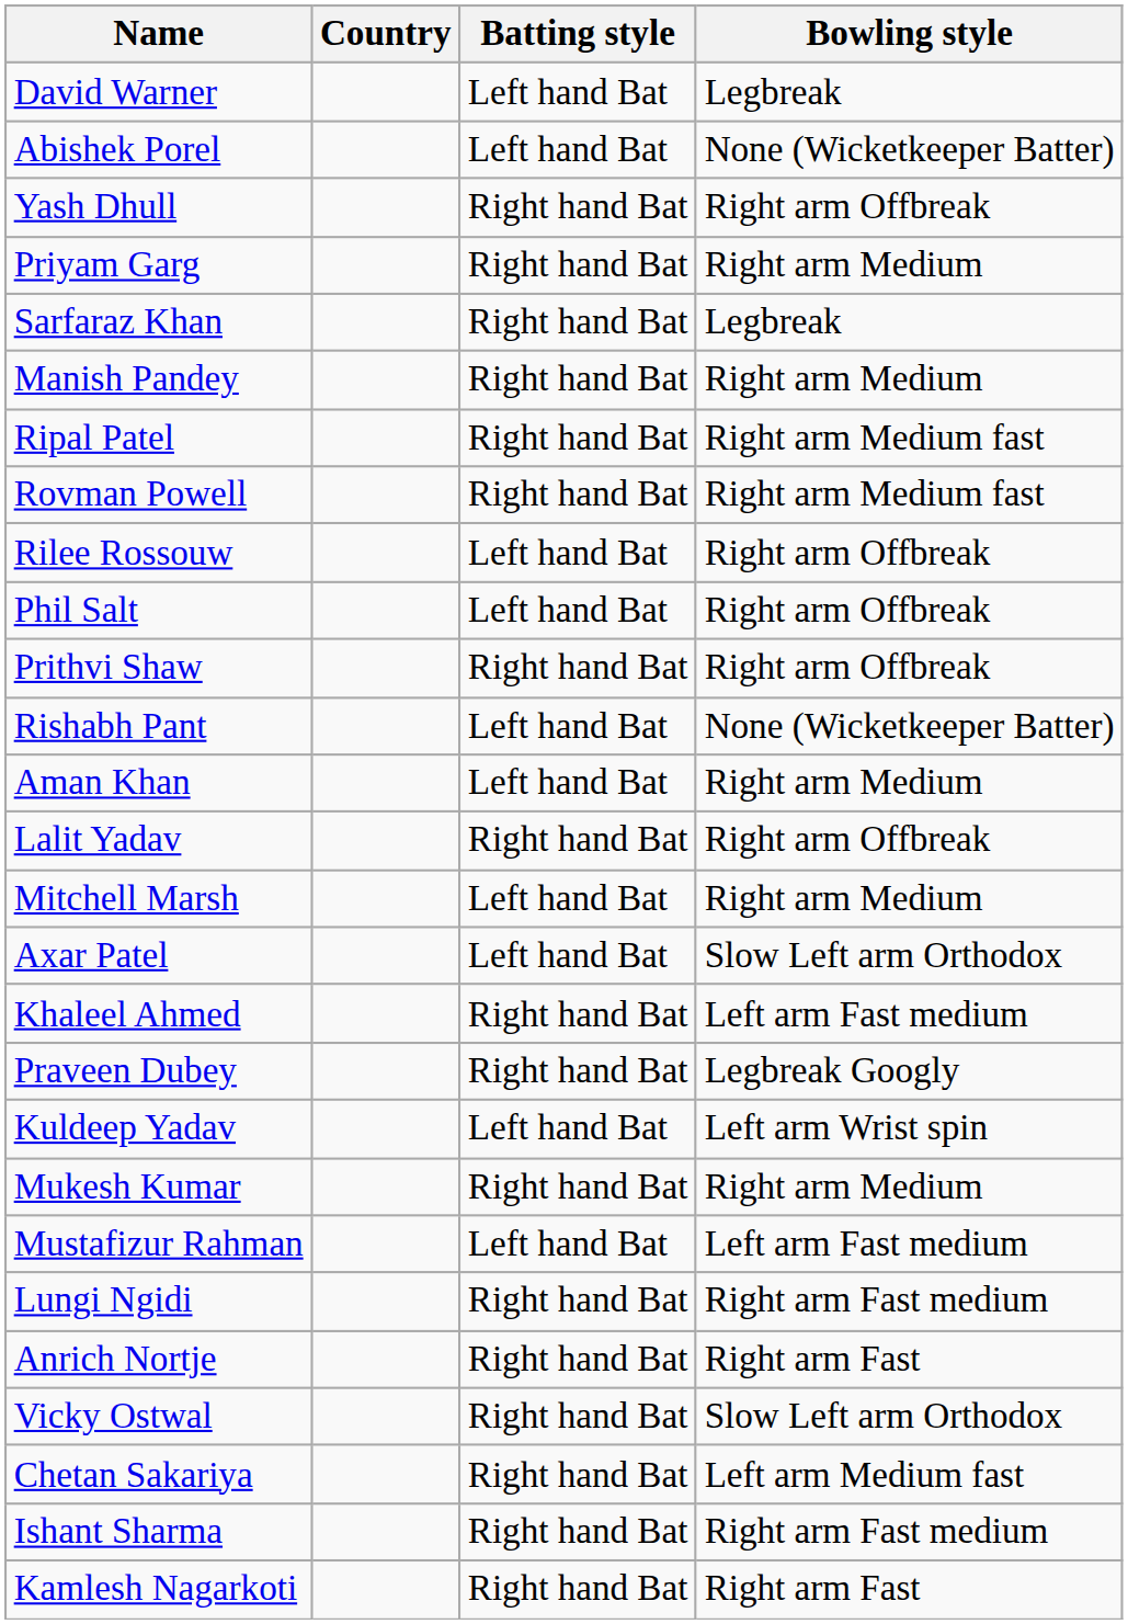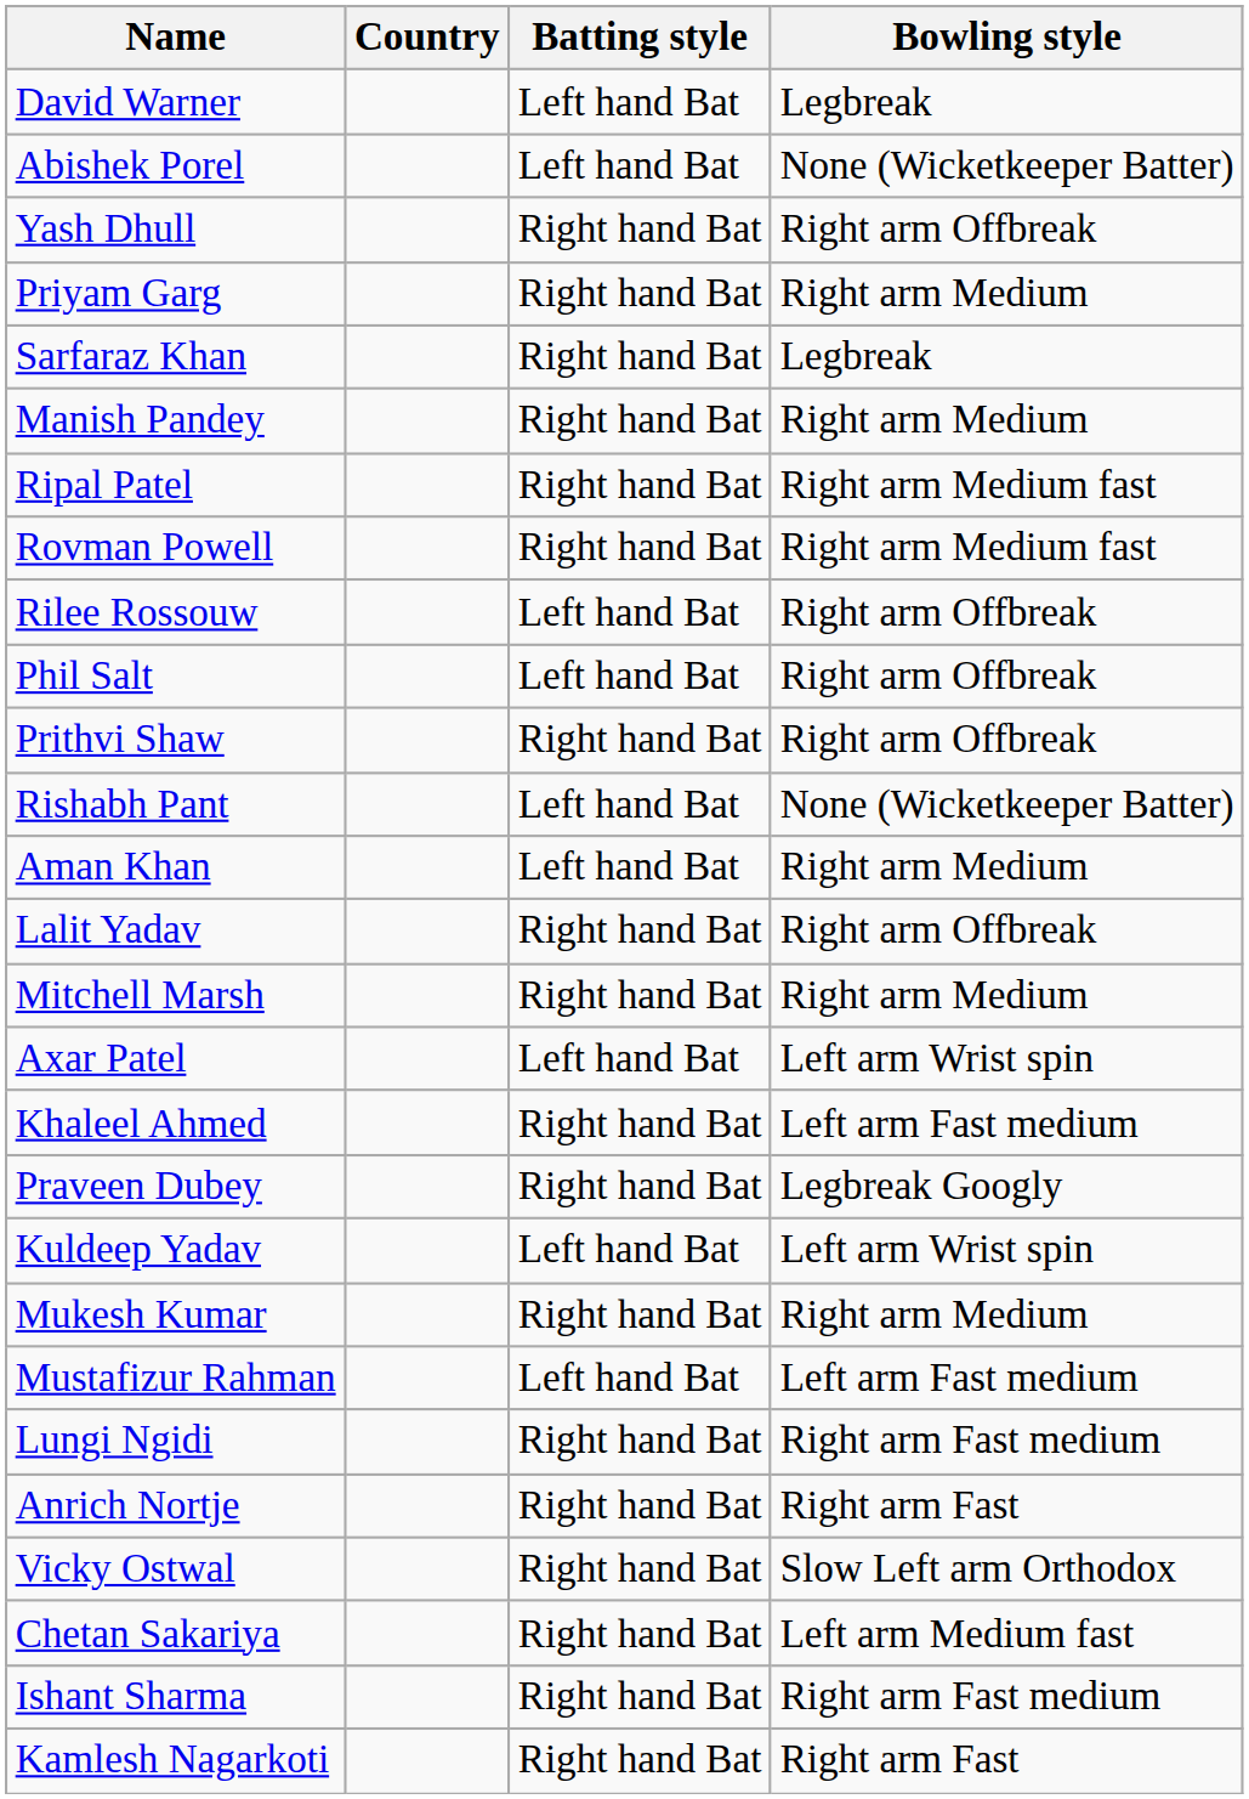 <table class="wikitable">
 <tr>
 <th>Name</th>
 <th>Country</th>
 <th>Batting style</th>
 <th>Bowling style</th>
 </tr>
 <tr>
 <td><a href='#'>David Warner</a></td>
 <td></td>
 <td>Left hand Bat</td>
 <td>Legbreak</td>
 </tr>
 <tr>
 <td><a href='#'>Abishek Porel</a></td>
 <td></td>
 <td>Left hand Bat</td>
 <td>None (Wicketkeeper Batter)</td>
 </tr>
 <tr>
 <td><a href='#'>Yash Dhull</a></td>
 <td></td>
 <td>Right hand Bat</td>
 <td>Right arm Offbreak</td>
 </tr>
 <tr>
 <td><a href='#'>Priyam Garg</a></td>
 <td></td>
 <td>Right hand Bat</td>
 <td>Right arm Medium</td>
 </tr>
 <tr>
 <td><a href='#'>Sarfaraz Khan</a></td>
 <td></td>
 <td>Right hand Bat</td>
 <td>Legbreak</td>
 </tr>
 <tr>
 <td><a href='#'>Manish Pandey</a></td>
 <td></td>
 <td>Right hand Bat</td>
 <td>Right arm Medium</td>
 </tr>
 <tr>
 <td><a href='#'>Ripal Patel</a></td>
 <td></td>
 <td>Right hand Bat</td>
 <td>Right arm Medium fast</td>
 </tr>
 <tr>
 <td><a href='#'>Rovman Powell</a></td>
 <td></td>
 <td>Right hand Bat</td>
 <td>Right arm Medium fast</td>
 </tr>
 <tr>
 <td><a href='#'>Rilee Rossouw</a></td>
 <td></td>
 <td>Left hand Bat</td>
 <td>Right arm Offbreak</td>
 </tr>
 <tr>
 <td><a href='#'>Phil Salt</a></td>
 <td></td>
 <td>Left hand Bat</td>
 <td>Right arm Offbreak</td>
 </tr>
 <tr>
 <td><a href='#'>Prithvi Shaw</a></td>
 <td></td>
 <td>Right hand Bat</td>
 <td>Right arm Offbreak</td>
 </tr>
 <tr>
 <td><a href='#'>Rishabh Pant</a></td>
 <td></td>
 <td>Left hand Bat</td>
 <td>None (Wicketkeeper Batter)</td>
 </tr>
 <tr>
 <td><a href='#'>Aman Khan</a></td>
 <td></td>
 <td>Left hand Bat</td>
 <td>Right arm Medium</td>
 </tr>
 <tr>
 <td><a href='#'>Lalit Yadav</a></td>
 <td></td>
 <td>Right hand Bat</td>
 <td>Right arm Offbreak</td>
 </tr>
 <tr>
 <td><a href='#'>Mitchell Marsh</a></td>
 <td></td>
-<td>Left hand Bat</td>
+<td>Right hand Bat</td>
 <td>Right arm Medium</td>
 </tr>
 <tr>
 <td><a href='#'>Axar Patel</a></td>
 <td></td>
 <td>Left hand Bat</td>
-<td>Slow Left arm Orthodox</td>
+<td>Left arm Wrist spin</td>
 </tr>
 <tr>
 <td><a href='#'>Khaleel Ahmed</a></td>
 <td></td>
 <td>Right hand Bat</td>
 <td>Left arm Fast medium</td>
 </tr>
 <tr>
 <td><a href='#'>Praveen Dubey</a></td>
 <td></td>
 <td>Right hand Bat</td>
 <td>Legbreak Googly</td>
 </tr>
 <tr>
 <td><a href='#'>Kuldeep Yadav</a></td>
 <td></td>
 <td>Left hand Bat</td>
 <td>Left arm Wrist spin</td>
 </tr>
 <tr>
 <td><a href='#'>Mukesh Kumar</a></td>
 <td></td>
 <td>Right hand Bat</td>
 <td>Right arm Medium</td>
 </tr>
 <tr>
 <td><a href='#'>Mustafizur Rahman</a></td>
 <td></td>
 <td>Left hand Bat</td>
 <td>Left arm Fast medium</td>
 </tr>
 <tr>
 <td><a href='#'>Lungi Ngidi</a></td>
 <td></td>
 <td>Right hand Bat</td>
 <td>Right arm Fast medium</td>
 </tr>
 <tr>
 <td><a href='#'>Anrich Nortje</a></td>
 <td></td>
 <td>Right hand Bat</td>
 <td>Right arm Fast</td>
 </tr>
 <tr>
 <td><a href='#'>Vicky Ostwal</a></td>
 <td></td>
 <td>Right hand Bat</td>
 <td>Slow Left arm Orthodox</td>
 </tr>
 <tr>
 <td><a href='#'>Chetan Sakariya</a></td>
 <td></td>
 <td>Right hand Bat</td>
 <td>Left arm Medium fast</td>
 </tr>
 <tr>
 <td><a href='#'>Ishant Sharma</a></td>
 <td></td>
 <td>Right hand Bat</td>
 <td>Right arm Fast medium</td>
 </tr>
 <tr>
 <td><a href='#'>Kamlesh Nagarkoti</a></td>
 <td></td>
 <td>Right hand Bat</td>
 <td>Right arm Fast</td>
 </tr>
 </table>
